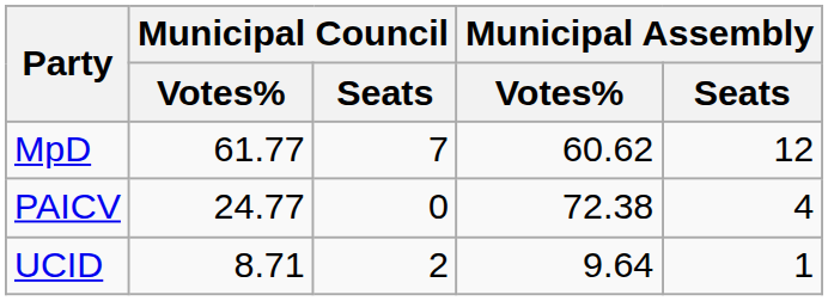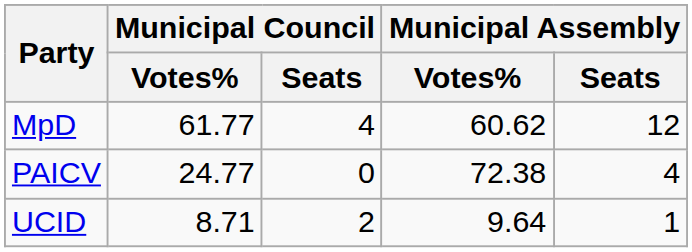 <table class="wikitable sortable" style=text-align:right>
 <tr>
 <th rowspan=2>Party</th>
 <th colspan=2>Municipal Council</th>
 <th colspan=2>Municipal Assembly</th>
 </tr>
 <tr>
 <th>Votes%</th>
 <th>Seats</th>
 <th>Votes%</th>
 <th>Seats</th>
 </tr>
 <tr>
 <td align=left><a href='#'>MpD</a></td>
 <td>61.77</td>
-<td>7</td>
+<td>4</td>
 <td>60.62</td>
 <td>12</td>
 </tr>
 <tr>
 <td align=left><a href='#'>PAICV</a></td>
 <td>24.77</td>
 <td>0</td>
 <td>72.38</td>
 <td>4</td>
 </tr>
 <tr>
 <td align=left><a href='#'>UCID</a></td>
 <td>8.71</td>
 <td>2</td>
 <td>9.64</td>
 <td>1</td>
 </tr>
 </table>
